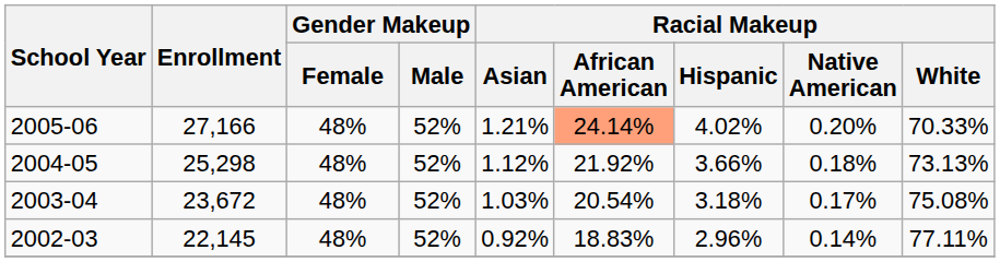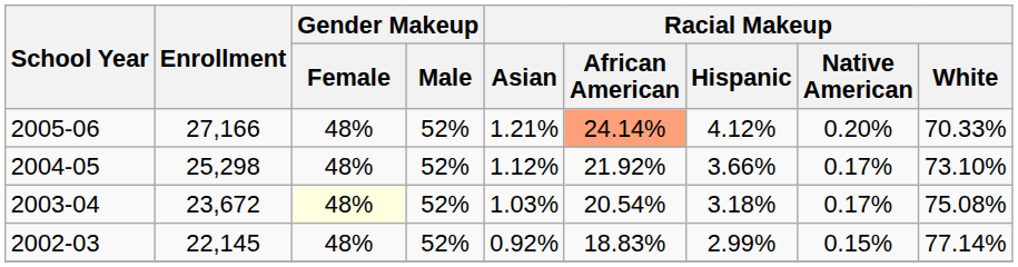 <table class="wikitable" style="font-size: 95%;">
 <tr>
 <th rowspan="2">School Year</th>
 <th rowspan="2">Enrollment</th>
 <th colspan="2">Gender Makeup</th>
 <th colspan="5">Racial Makeup</th>
 </tr>
 <tr>
 <th>Female</th>
 <th>Male</th>
 <th>Asian</th>
 <th>African <br>American</th>
 <th>Hispanic</th>
 <th>Native <br>American</th>
 <th>White</th>
 </tr>
 <tr>
 <td align="left">2005-06</td>
 <td align="center">27,166</td>
 <td align="center">48%</td>
 <td align="center">52%</td>
 <td align="center">1.21%</td>
 <td align="center" style="background: lightsalmon;">24.14%</td>
-<td align="center">4.02%</td>
+<td align="center">4.12%</td>
 <td align="center">0.20%</td>
 <td align="center">70.33%</td>
 </tr>
 <tr>
 <td align="left">2004-05</td>
 <td align="center">25,298</td>
 <td align="center">48%</td>
 <td align="center">52%</td>
 <td align="center">1.12%</td>
 <td align="center">21.92%</td>
 <td align="center">3.66%</td>
-<td align="center">0.18%</td>
-<td align="center">73.13%</td>
+<td align="center">0.17%</td>
+<td align="center">73.10%</td>
 </tr>
 <tr>
 <td align="left">2003-04</td>
 <td align="center">23,672</td>
-<td align="center">48%</td>
+<td align="center" style="background: lightyellow;">48%</td>
 <td align="center">52%</td>
 <td align="center">1.03%</td>
 <td align="center">20.54%</td>
 <td align="center">3.18%</td>
 <td align="center">0.17%</td>
 <td align="center">75.08%</td>
 </tr>
 <tr>
 <td align="left">2002-03</td>
 <td align="center">22,145</td>
 <td align="center">48%</td>
 <td align="center">52%</td>
 <td align="center">0.92%</td>
 <td align="center">18.83%</td>
-<td align="center">2.96%</td>
-<td align="center">0.14%</td>
-<td align="center">77.11%</td>
+<td align="center">2.99%</td>
+<td align="center">0.15%</td>
+<td align="center">77.14%</td>
 </tr>
 <tr>
 </tr>
 </table>
